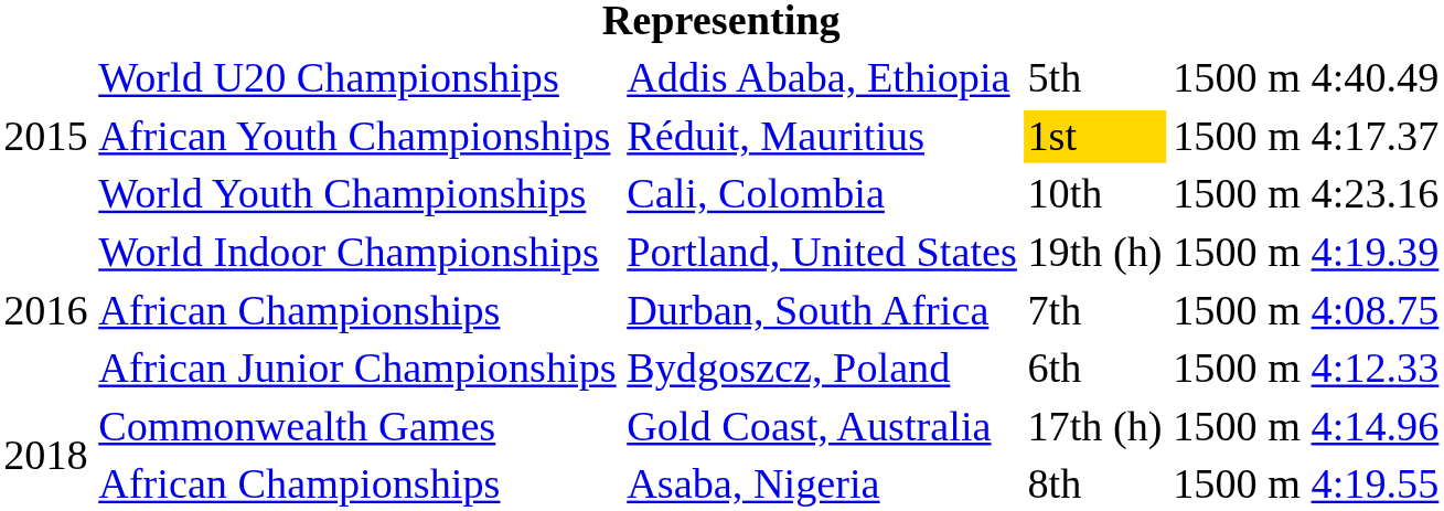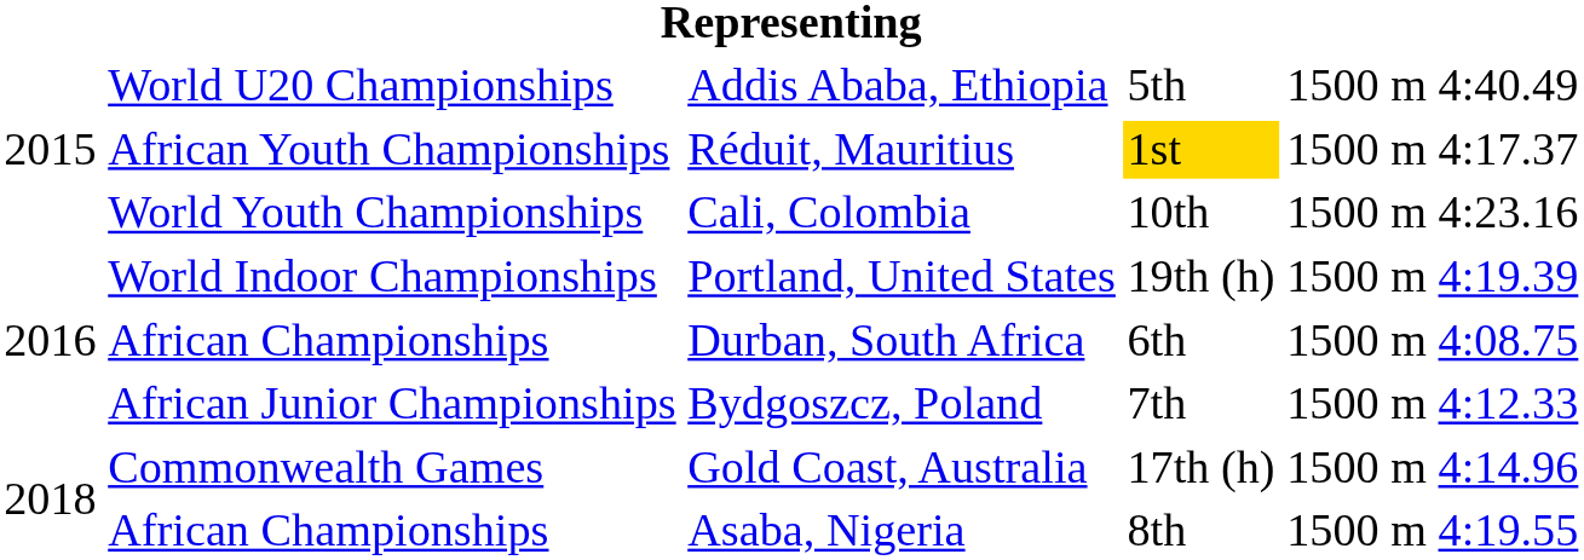 <table>
 <tr>
 <th colspan="6">Representing </th>
 </tr>
 <tr>
 <td rowspan=3>2015</td>
 <td><a href='#'>World U20 Championships</a></td>
 <td><a href='#'>Addis Ababa, Ethiopia</a></td>
 <td>5th</td>
 <td>1500 m</td>
 <td>4:40.49</td>
 </tr>
 <tr>
 <td><a href='#'>African Youth Championships</a></td>
 <td><a href='#'>Réduit, Mauritius</a></td>
 <td bgcolor=gold>1st</td>
 <td>1500 m</td>
 <td>4:17.37</td>
 </tr>
 <tr>
 <td><a href='#'>World Youth Championships</a></td>
 <td><a href='#'>Cali, Colombia</a></td>
 <td>10th</td>
 <td>1500 m</td>
 <td>4:23.16</td>
 </tr>
 <tr>
 <td rowspan=3>2016</td>
 <td><a href='#'>World Indoor Championships</a></td>
 <td><a href='#'>Portland, United States</a></td>
 <td>19th (h)</td>
 <td>1500 m</td>
 <td><a href='#'>4:19.39</a></td>
 </tr>
 <tr>
 <td><a href='#'>African Championships</a></td>
 <td><a href='#'>Durban, South Africa</a></td>
-<td>7th</td>
+<td>6th</td>
 <td>1500 m</td>
 <td><a href='#'>4:08.75</a></td>
 </tr>
 <tr>
 <td><a href='#'>African Junior Championships</a></td>
 <td><a href='#'>Bydgoszcz, Poland</a></td>
-<td>6th</td>
+<td>7th</td>
 <td>1500 m</td>
 <td><a href='#'>4:12.33</a></td>
 </tr>
 <tr>
 <td rowspan=2>2018</td>
 <td><a href='#'>Commonwealth Games</a></td>
 <td><a href='#'>Gold Coast, Australia</a></td>
 <td>17th (h)</td>
 <td>1500 m</td>
 <td><a href='#'>4:14.96</a></td>
 </tr>
 <tr>
 <td><a href='#'>African Championships</a></td>
 <td><a href='#'>Asaba, Nigeria</a></td>
 <td>8th</td>
 <td>1500 m</td>
 <td><a href='#'>4:19.55</a></td>
 </tr>
 </table>
